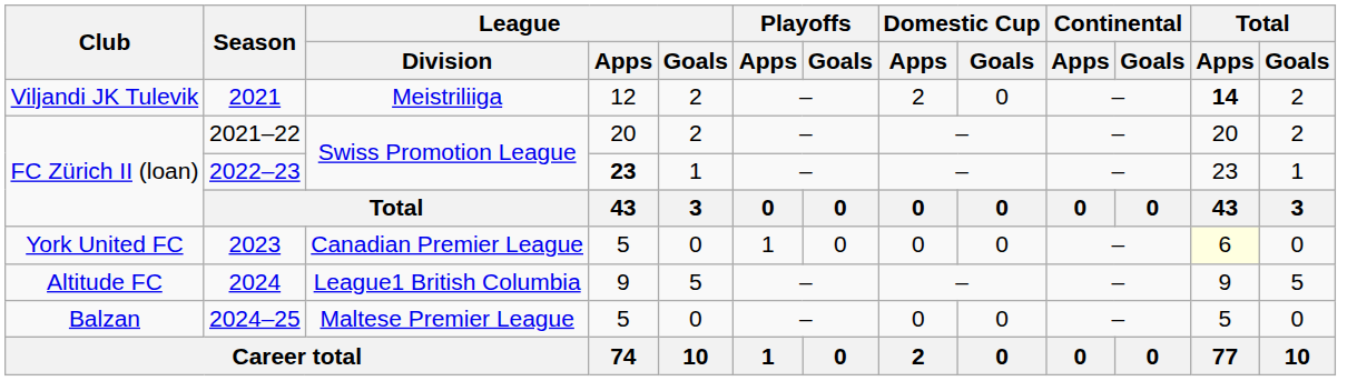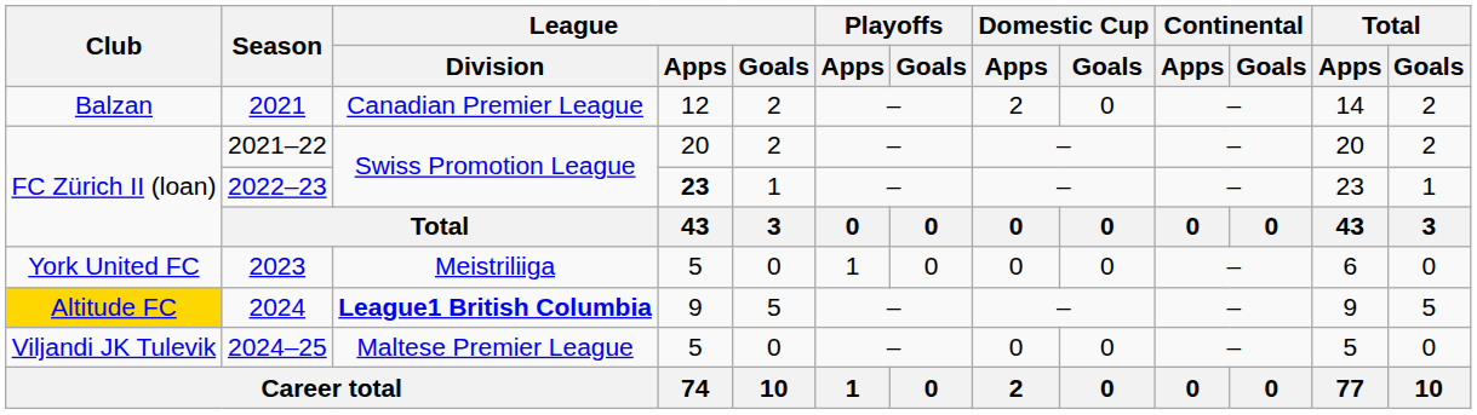 <table class="wikitable" style="text-align: center">
 <tr>
 <th rowspan="2">Club</th>
 <th rowspan="2">Season</th>
 <th colspan="3">League</th>
 <th colspan="2">Playoffs</th>
 <th colspan="2">Domestic Cup</th>
 <th colspan="2">Continental</th>
 <th colspan="2">Total</th>
 </tr>
 <tr>
 <th>Division</th>
 <th>Apps</th>
 <th>Goals</th>
 <th>Apps</th>
 <th>Goals</th>
 <th>Apps</th>
 <th>Goals</th>
 <th>Apps</th>
 <th>Goals</th>
 <th>Apps</th>
 <th>Goals</th>
 </tr>
 <tr>
-<td><a href='#'>Viljandi JK Tulevik</a></td>
+<td><a href='#'>Balzan</a></td>
 <td><a href='#'>2021</a></td>
-<td><a href='#'>Meistriliiga</a></td>
+<td><a href='#'>Canadian Premier League</a></td>
 <td>12</td>
 <td>2</td>
 <td colspan="2">–</td>
 <td>2</td>
 <td>0</td>
 <td colspan="2">–</td>
-<td><strong>14</strong></td>
+<td>14</td>
 <td>2</td>
 </tr>
 <tr>
 <td rowspan=3><a href='#'>FC Zürich II</a> (loan)</td>
 <td>2021–22</td>
 <td rowspan=2><a href='#'>Swiss Promotion League</a></td>
 <td>20</td>
 <td>2</td>
 <td colspan="2">–</td>
 <td colspan="2">–</td>
 <td colspan="2">–</td>
 <td>20</td>
 <td>2</td>
 </tr>
 <tr>
 <td><a href='#'>2022–23</a></td>
 <td><strong>23</strong></td>
 <td>1</td>
 <td colspan="2">–</td>
 <td colspan="2">–</td>
 <td colspan="2">–</td>
 <td>23</td>
 <td>1</td>
 </tr>
 <tr>
 <th colspan="2"><strong>Total</strong></th>
 <th>43</th>
 <th>3</th>
 <th>0</th>
 <th>0</th>
 <th>0</th>
 <th>0</th>
 <th>0</th>
 <th>0</th>
 <th>43</th>
 <th>3</th>
 </tr>
 <tr>
 <td><a href='#'>York United FC</a></td>
 <td><a href='#'>2023</a></td>
-<td><a href='#'>Canadian Premier League</a></td>
+<td><a href='#'>Meistriliiga</a></td>
 <td>5</td>
 <td>0</td>
 <td>1</td>
 <td>0</td>
 <td>0</td>
 <td>0</td>
 <td colspan="2">–</td>
-<td style="background: lightyellow;">6</td>
+<td>6</td>
 <td>0</td>
 </tr>
 <tr>
-<td><a href='#'>Altitude FC</a></td>
+<td style="background: gold;"><a href='#'>Altitude FC</a></td>
 <td><a href='#'>2024</a></td>
-<td><a href='#'>League1 British Columbia</a></td>
+<td><strong><a href='#'>League1 British Columbia</a></strong></td>
 <td>9</td>
 <td>5</td>
 <td colspan="2">–</td>
 <td colspan="2">–</td>
 <td colspan="2">–</td>
 <td>9</td>
 <td>5</td>
 </tr>
 <tr>
-<td><a href='#'>Balzan</a></td>
+<td><a href='#'>Viljandi JK Tulevik</a></td>
 <td><a href='#'>2024–25</a></td>
 <td><a href='#'>Maltese Premier League</a></td>
 <td>5</td>
 <td>0</td>
 <td colspan="2">–</td>
 <td>0</td>
 <td>0</td>
 <td colspan="2">–</td>
 <td>5</td>
 <td>0</td>
 </tr>
 <tr>
 <th colspan="3"><strong>Career total</strong></th>
 <th>74</th>
 <th>10</th>
 <th>1</th>
 <th>0</th>
 <th>2</th>
 <th>0</th>
 <th>0</th>
 <th>0</th>
 <th>77</th>
 <th>10</th>
 </tr>
 </table>
